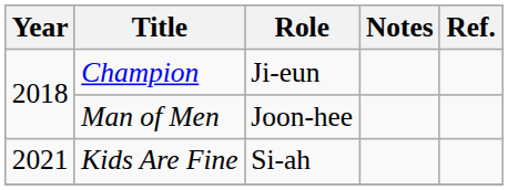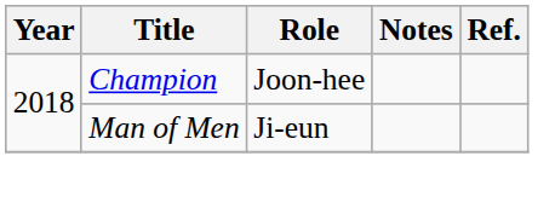 <table class="wikitable sortable">
 <tr>
 <th>Year</th>
 <th>Title</th>
 <th>Role</th>
 <th class="unsortable">Notes</th>
 <th class="unsortable">Ref.</th>
 </tr>
 <tr>
 <td rowspan="2">2018</td>
 <td><em><a href='#'>Champion</a></em></td>
-<td>Ji-eun</td>
+<td>Joon-hee</td>
 <td></td>
 <td></td>
 </tr>
 <tr>
 <td><em>Man of Men</em></td>
-<td>Joon-hee</td>
-<td></td>
-<td></td>
-</tr>
-<tr>
-<td>2021</td>
-<td><em>Kids Are Fine</em></td>
-<td>Si-ah</td>
+<td>Ji-eun</td>
 <td></td>
 <td></td>
 </tr>
 <tr>
 </tr>
 </table>
